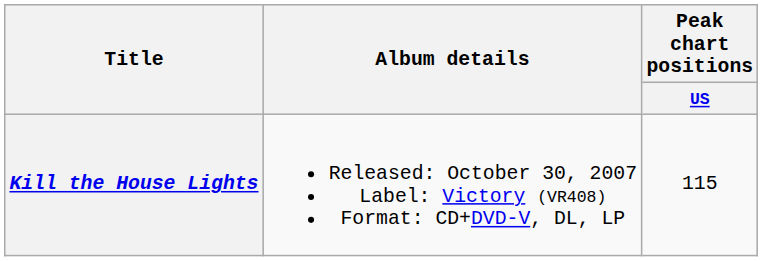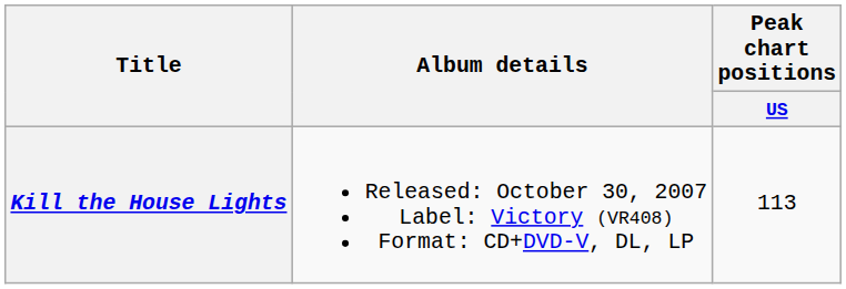 <table class="wikitable plainrowheaders" style="text-align:center;">
 <tr>
 <th scope="col" rowspan="2">Title</th>
 <th scope="col" rowspan="2">Album details</th>
 <th scope="col" colspan="1">Peak chart<br>positions</th>
 </tr>
 <tr>
 <th width="40"><small><a href='#'>US</a></small></th>
 </tr>
 <tr>
 <th scope="row"><em><a href='#'>Kill the House Lights</a></em></th>
 <td><br><ul><li>Released: October 30, 2007</li><li>Label: <a href='#'>Victory</a> <small>(VR408)</small></li><li>Format: CD+<a href='#'>DVD-V</a>, DL, LP</li></ul></td>
-<td>115</td>
+<td>113</td>
 </tr>
 </table>
